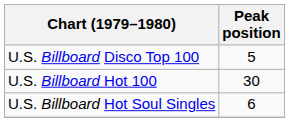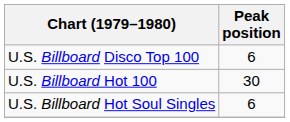 <table class="wikitable">
 <tr>
 <th>Chart (1979–1980)</th>
 <th>Peak<br>position</th>
 </tr>
 <tr>
 <td>U.S. <em><a href='#'>Billboard</a></em> <a href='#'>Disco Top 100</a></td>
-<td style="text-align:center;">5</td>
+<td style="text-align:center;">6</td>
 </tr>
 <tr>
 <td>U.S. <a href='#'><em>Billboard</em> Hot 100</a></td>
 <td align="center">30</td>
 </tr>
 <tr>
 <td>U.S. <em>Billboard</em> <a href='#'>Hot Soul Singles</a></td>
 <td align="center">6</td>
 </tr>
 <tr>
 </tr>
 </table>
